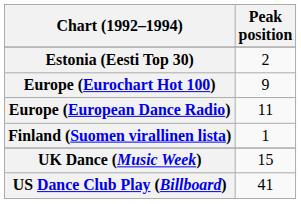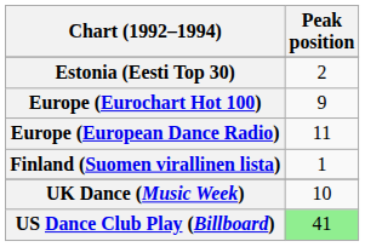 <table class="wikitable sortable plainrowheaders" style="text-align:center">
 <tr>
 <th>Chart (1992–1994)</th>
 <th>Peak<br>position</th>
 </tr>
 <tr>
 </tr>
 <tr>
 </tr>
 <tr>
 </tr>
 <tr>
 <th scope="row">Estonia (Eesti Top 30)</th>
 <td align="center">2</td>
 </tr>
 <tr>
 <th scope="row">Europe (<a href='#'>Eurochart Hot 100</a>)</th>
 <td>9</td>
 </tr>
 <tr>
 <th scope="row">Europe (<a href='#'>European Dance Radio</a>)</th>
 <td>11</td>
 </tr>
 <tr>
 <th scope="row">Finland (<a href='#'>Suomen virallinen lista</a>)</th>
 <td>1</td>
 </tr>
 <tr>
 </tr>
 <tr>
 </tr>
 <tr>
 </tr>
 <tr>
 </tr>
 <tr>
 </tr>
 <tr>
 </tr>
 <tr>
 </tr>
 <tr>
 </tr>
 <tr>
 </tr>
 <tr>
 </tr>
 <tr>
 <th scope="row">UK Dance (<em><a href='#'>Music Week</a></em>)</th>
-<td>15</td>
+<td>10</td>
 </tr>
 <tr>
 <th scope="row">US <a href='#'>Dance Club Play</a> (<em><a href='#'>Billboard</a></em>)</th>
-<td>41</td>
+<td style="background: lightgreen;">41</td>
 </tr>
 </table>
